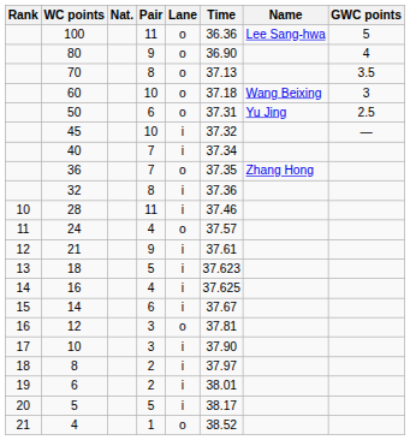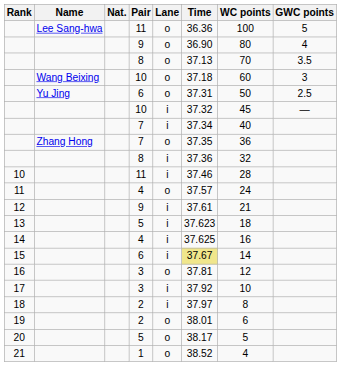 <table class="wikitable sortable" style="text-align:center">
 <tr>
 <th>Rank</th>
-<th>WC points</th>
+<th>Name</th>
 <th>Nat.</th>
 <th>Pair</th>
 <th>Lane</th>
 <th>Time</th>
-<th>Name</th>
+<th>WC points</th>
 <th>GWC points</th>
 </tr>
 <tr>
 <td></td>
-<td>100</td>
+<td align=left><a href='#'>Lee Sang-hwa</a></td>
 <td></td>
 <td>11</td>
 <td>o</td>
 <td>36.36</td>
-<td align=left><a href='#'>Lee Sang-hwa</a></td>
+<td>100</td>
 <td>5</td>
 </tr>
 <tr>
 <td></td>
-<td>80</td>
+<td align=left></td>
 <td></td>
 <td>9</td>
 <td>o</td>
 <td>36.90</td>
-<td align=left></td>
+<td>80</td>
 <td>4</td>
 </tr>
 <tr>
 <td></td>
-<td>70</td>
+<td align=left></td>
 <td></td>
 <td>8</td>
 <td>o</td>
 <td>37.13</td>
-<td align=left></td>
+<td>70</td>
 <td>3.5</td>
 </tr>
 <tr>
 <td></td>
-<td>60</td>
+<td align=left><a href='#'>Wang Beixing</a></td>
 <td></td>
 <td>10</td>
 <td>o</td>
 <td>37.18</td>
-<td align=left><a href='#'>Wang Beixing</a></td>
+<td>60</td>
 <td>3</td>
 </tr>
 <tr>
 <td></td>
-<td>50</td>
+<td align=left><a href='#'>Yu Jing</a></td>
 <td></td>
 <td>6</td>
 <td>o</td>
 <td>37.31</td>
-<td align=left><a href='#'>Yu Jing</a></td>
+<td>50</td>
 <td>2.5</td>
 </tr>
 <tr>
 <td></td>
-<td>45</td>
+<td align=left></td>
 <td></td>
 <td>10</td>
 <td>i</td>
 <td>37.32</td>
-<td align=left></td>
+<td>45</td>
 <td>—</td>
 </tr>
 <tr>
 <td></td>
-<td>40</td>
+<td align=left></td>
 <td></td>
 <td>7</td>
 <td>i</td>
 <td>37.34</td>
-<td align=left></td>
+<td>40</td>
 <td></td>
 </tr>
 <tr>
 <td></td>
-<td>36</td>
+<td align=left><a href='#'>Zhang Hong</a></td>
 <td></td>
 <td>7</td>
 <td>o</td>
 <td>37.35</td>
-<td align=left><a href='#'>Zhang Hong</a></td>
+<td>36</td>
 <td></td>
 </tr>
 <tr>
 <td></td>
-<td>32</td>
+<td align=left></td>
 <td></td>
 <td>8</td>
 <td>i</td>
 <td>37.36</td>
-<td align=left></td>
+<td>32</td>
 <td></td>
 </tr>
 <tr>
 <td>10</td>
-<td>28</td>
+<td align=left></td>
 <td></td>
 <td>11</td>
 <td>i</td>
 <td>37.46</td>
-<td align=left></td>
+<td>28</td>
 <td></td>
 </tr>
 <tr>
 <td>11</td>
-<td>24</td>
+<td align=left></td>
 <td></td>
 <td>4</td>
 <td>o</td>
 <td>37.57</td>
-<td align=left></td>
+<td>24</td>
 <td></td>
 </tr>
 <tr>
 <td>12</td>
-<td>21</td>
+<td align=left></td>
 <td></td>
 <td>9</td>
 <td>i</td>
 <td>37.61</td>
-<td align=left></td>
+<td>21</td>
 <td></td>
 </tr>
 <tr>
 <td>13</td>
-<td>18</td>
+<td align=left></td>
 <td></td>
 <td>5</td>
 <td>i</td>
 <td>37.623</td>
-<td align=left></td>
+<td>18</td>
 <td></td>
 </tr>
 <tr>
 <td>14</td>
-<td>16</td>
+<td align=left></td>
 <td></td>
 <td>4</td>
 <td>i</td>
 <td>37.625</td>
-<td align=left></td>
+<td>16</td>
 <td></td>
 </tr>
 <tr>
 <td>15</td>
-<td>14</td>
+<td align=left></td>
 <td></td>
 <td>6</td>
 <td>i</td>
-<td>37.67</td>
-<td align=left></td>
+<td style="background: khaki;">37.67</td>
+<td>14</td>
 <td></td>
 </tr>
 <tr>
 <td>16</td>
-<td>12</td>
+<td align=left></td>
 <td></td>
 <td>3</td>
 <td>o</td>
 <td>37.81</td>
-<td align=left></td>
+<td>12</td>
 <td></td>
 </tr>
 <tr>
 <td>17</td>
-<td>10</td>
+<td align=left></td>
 <td></td>
 <td>3</td>
 <td>i</td>
-<td>37.90</td>
-<td align=left></td>
+<td>37.92</td>
+<td>10</td>
 <td></td>
 </tr>
 <tr>
 <td>18</td>
-<td>8</td>
+<td align=left></td>
 <td></td>
 <td>2</td>
 <td>i</td>
 <td>37.97</td>
-<td align=left></td>
+<td>8</td>
 <td></td>
 </tr>
 <tr>
 <td>19</td>
-<td>6</td>
+<td align=left></td>
 <td></td>
 <td>2</td>
-<td>i</td>
+<td>o</td>
 <td>38.01</td>
-<td align=left></td>
+<td>6</td>
 <td></td>
 </tr>
 <tr>
 <td>20</td>
-<td>5</td>
+<td align=left></td>
 <td></td>
 <td>5</td>
-<td>i</td>
+<td>o</td>
 <td>38.17</td>
-<td align=left></td>
+<td>5</td>
 <td></td>
 </tr>
 <tr>
 <td>21</td>
-<td>4</td>
+<td align=left></td>
 <td></td>
 <td>1</td>
 <td>o</td>
 <td>38.52</td>
-<td align=left></td>
+<td>4</td>
 <td></td>
 </tr>
 </table>
